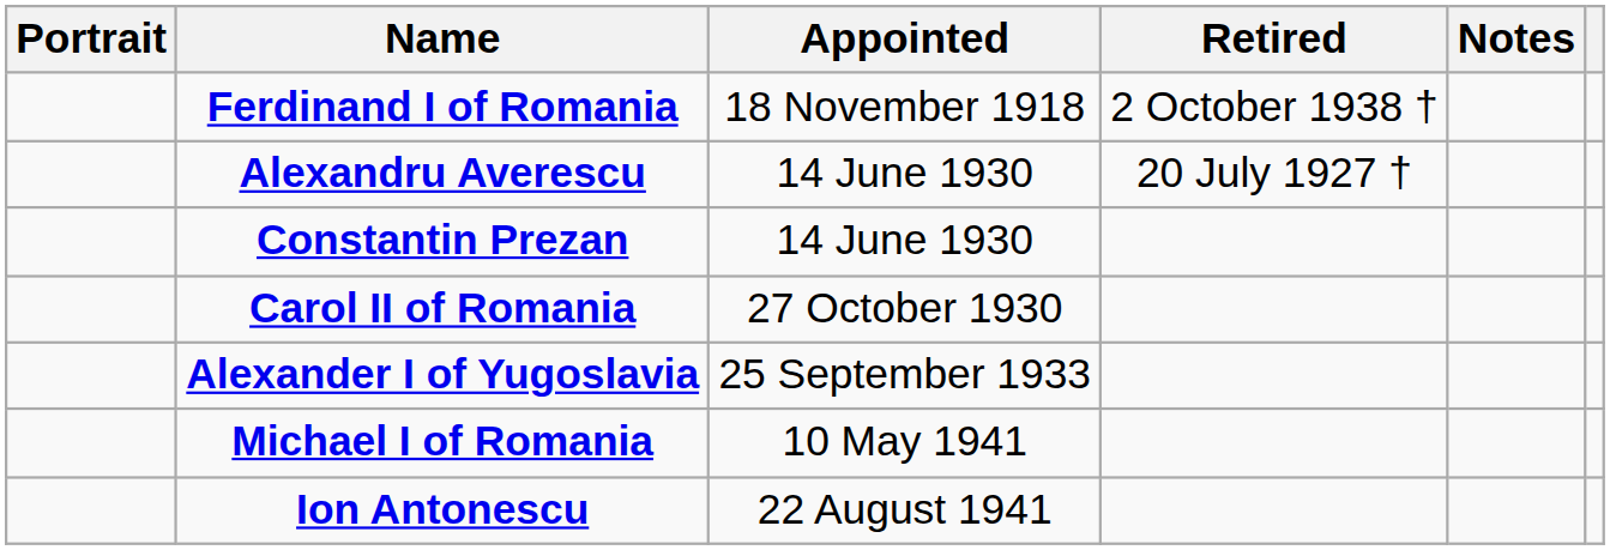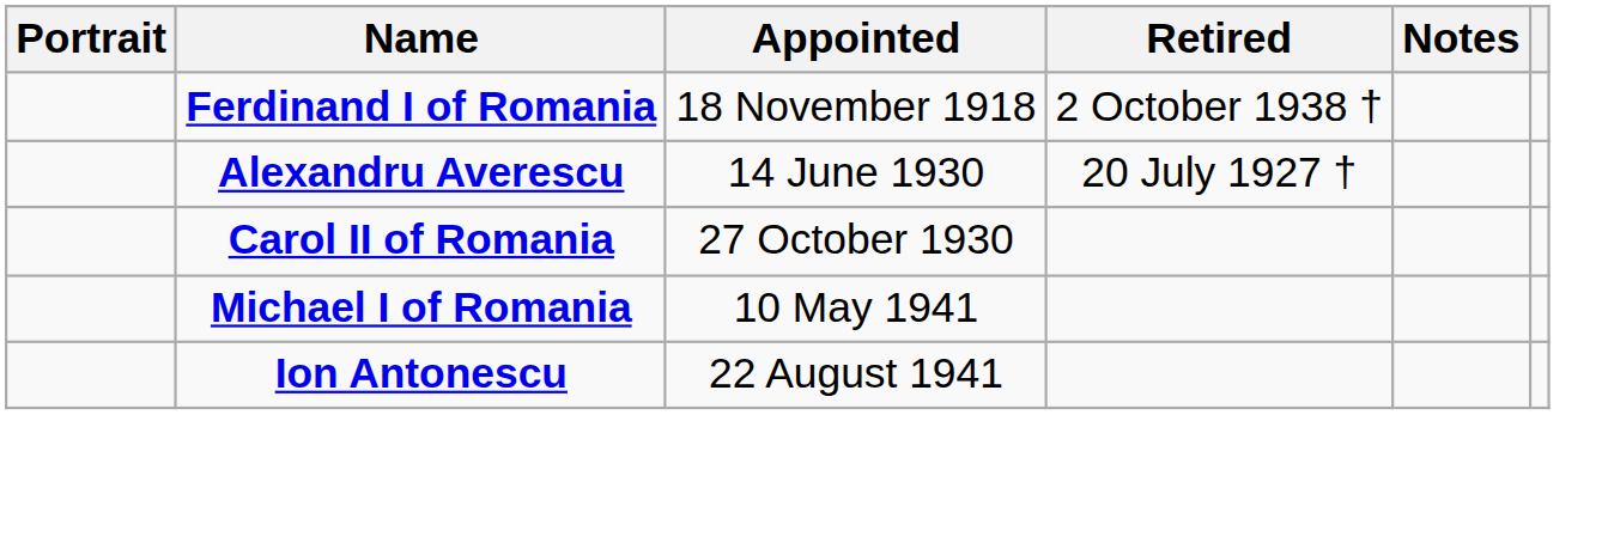 <table class="wikitable" style="text-align:center">
 <tr>
 <th>Portrait</th>
 <th>Name<br></th>
 <th>Appointed</th>
 <th>Retired</th>
 <th>Notes</th>
 <th></th>
 </tr>
 <tr>
 <td></td>
 <td><strong><a href='#'>Ferdinand I of Romania</a></strong><br></td>
 <td>18 November 1918</td>
 <td>2 October 1938 †</td>
 <td></td>
 <td></td>
 </tr>
 <tr>
 <td></td>
 <td><strong><a href='#'>Alexandru Averescu</a></strong><br></td>
 <td>14 June 1930</td>
 <td>20 July 1927 †</td>
 <td></td>
 <td></td>
 </tr>
 <tr>
 <td></td>
-<td><strong><a href='#'>Constantin Prezan</a></strong><br></td>
-<td>14 June 1930</td>
-<td></td>
-<td></td>
-<td></td>
-</tr>
-<tr>
-<td></td>
 <td><strong><a href='#'>Carol II of Romania</a></strong><br></td>
 <td>27 October 1930</td>
-<td></td>
-<td></td>
-<td></td>
-</tr>
-<tr>
-<td></td>
-<td><strong><a href='#'>Alexander I of Yugoslavia</a></strong><br></td>
-<td>25 September 1933</td>
 <td></td>
 <td></td>
 <td></td>
 </tr>
 <tr>
 <td></td>
 <td><strong><a href='#'>Michael I of Romania</a></strong><br></td>
 <td>10 May 1941</td>
 <td></td>
 <td></td>
 <td></td>
 </tr>
 <tr>
 <td></td>
 <td><strong><a href='#'>Ion Antonescu</a></strong><br></td>
 <td>22 August 1941</td>
 <td></td>
 <td></td>
 <td></td>
 </tr>
 </table>
